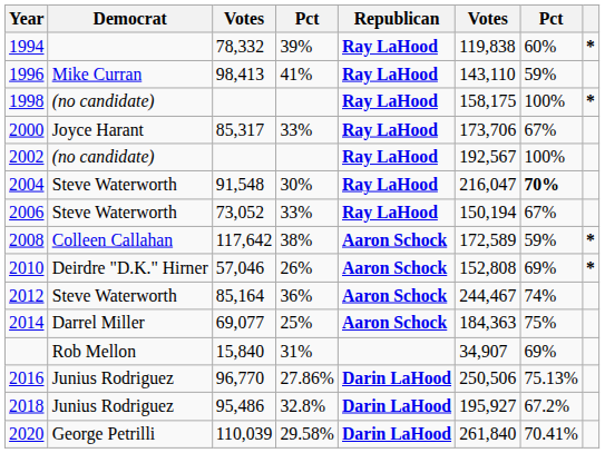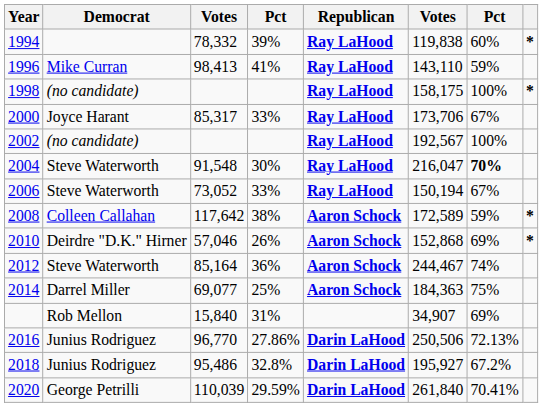 <table class="wikitable">
 <tr>
 <th>Year</th>
 <th>Democrat</th>
 <th>Votes</th>
 <th>Pct</th>
 <th>Republican</th>
 <th>Votes</th>
 <th>Pct</th>
 <th></th>
 </tr>
 <tr>
 <td><a href='#'>1994</a></td>
 <td></td>
 <td>78,332</td>
 <td>39%</td>
 <td><strong><a href='#'>Ray LaHood</a></strong></td>
 <td>119,838</td>
 <td>60%</td>
 <td><strong>*</strong></td>
 </tr>
 <tr>
 <td><a href='#'>1996</a></td>
 <td><a href='#'>Mike Curran</a></td>
 <td>98,413</td>
 <td>41%</td>
 <td><strong><a href='#'>Ray LaHood</a></strong></td>
 <td>143,110</td>
 <td>59%</td>
 <td></td>
 </tr>
 <tr>
 <td><a href='#'>1998</a></td>
 <td><em>(no candidate)</em></td>
 <td></td>
 <td></td>
 <td><strong><a href='#'>Ray LaHood</a></strong></td>
 <td>158,175</td>
 <td>100%</td>
 <td><strong>*</strong></td>
 </tr>
 <tr>
 <td><a href='#'>2000</a></td>
 <td>Joyce Harant</td>
 <td>85,317</td>
 <td>33%</td>
 <td><strong><a href='#'>Ray LaHood</a></strong></td>
 <td>173,706</td>
 <td>67%</td>
 <td></td>
 </tr>
 <tr>
 <td><a href='#'>2002</a></td>
 <td><em>(no candidate)</em></td>
 <td></td>
 <td></td>
 <td><strong><a href='#'>Ray LaHood</a></strong></td>
 <td>192,567</td>
 <td>100%</td>
 <td></td>
 </tr>
 <tr>
 <td><a href='#'>2004</a></td>
 <td>Steve Waterworth</td>
 <td>91,548</td>
 <td>30%</td>
 <td><strong><a href='#'>Ray LaHood</a></strong></td>
 <td>216,047</td>
 <td><strong>70%</strong></td>
 <td></td>
 </tr>
 <tr>
 <td><a href='#'>2006</a></td>
 <td>Steve Waterworth</td>
 <td>73,052</td>
 <td>33%</td>
 <td><strong><a href='#'>Ray LaHood</a></strong></td>
 <td>150,194</td>
 <td>67%</td>
 <td></td>
 </tr>
 <tr>
 <td><a href='#'>2008</a></td>
 <td><a href='#'>Colleen Callahan</a></td>
 <td>117,642</td>
 <td>38%</td>
 <td><strong><a href='#'>Aaron Schock</a></strong></td>
 <td>172,589</td>
 <td>59%</td>
 <td><strong>*</strong></td>
 </tr>
 <tr>
 <td><a href='#'>2010</a></td>
 <td>Deirdre "D.K." Hirner</td>
 <td>57,046</td>
 <td>26%</td>
 <td><strong><a href='#'>Aaron Schock</a></strong></td>
-<td>152,808</td>
+<td>152,868</td>
 <td>69%</td>
 <td><strong>*</strong></td>
 </tr>
 <tr>
 <td><a href='#'>2012</a></td>
 <td>Steve Waterworth</td>
 <td>85,164</td>
 <td>36%</td>
 <td><strong><a href='#'>Aaron Schock</a></strong></td>
 <td>244,467</td>
 <td>74%</td>
 <td></td>
 </tr>
 <tr>
 <td><a href='#'>2014</a></td>
 <td>Darrel Miller</td>
 <td>69,077</td>
 <td>25%</td>
 <td><strong><a href='#'>Aaron Schock</a></strong></td>
 <td>184,363</td>
 <td>75%</td>
 <td></td>
 </tr>
 <tr>
 <td></td>
 <td>Rob Mellon</td>
 <td>15,840</td>
 <td>31%</td>
 <td></td>
 <td>34,907</td>
 <td>69%</td>
 <td></td>
 </tr>
 <tr>
 <td><a href='#'>2016</a></td>
 <td>Junius Rodriguez</td>
 <td>96,770</td>
 <td>27.86%</td>
 <td><strong><a href='#'>Darin LaHood</a></strong></td>
 <td>250,506</td>
-<td>75.13%</td>
+<td>72.13%</td>
 <td></td>
 </tr>
 <tr>
 <td><a href='#'>2018</a></td>
 <td>Junius Rodriguez</td>
 <td>95,486</td>
 <td>32.8%</td>
 <td><strong><a href='#'>Darin LaHood</a></strong></td>
 <td>195,927</td>
 <td>67.2%</td>
 <td></td>
 </tr>
 <tr>
 <td><a href='#'>2020</a></td>
 <td>George Petrilli</td>
 <td>110,039</td>
-<td>29.58%</td>
+<td>29.59%</td>
 <td><strong><a href='#'>Darin LaHood</a></strong></td>
 <td>261,840</td>
 <td>70.41%</td>
 <td></td>
 </tr>
 </table>
